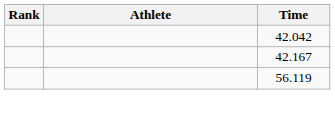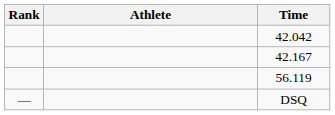 <table class=wikitable style="text-align:center">
 <tr>
 <th width=40>Rank</th>
 <th width=250>Athlete</th>
 <th width=80>Time</th>
 </tr>
 <tr>
 <td></td>
 <td align=left></td>
 <td>42.042</td>
 </tr>
 <tr>
 <td></td>
 <td align=left></td>
 <td>42.167</td>
 </tr>
 <tr>
 <td></td>
 <td align=left></td>
 <td>56.119</td>
 </tr>
+<tr>
+<td>—</td>
+<td align=left></td>
+<td>DSQ</td>
+</tr>
 </table>
